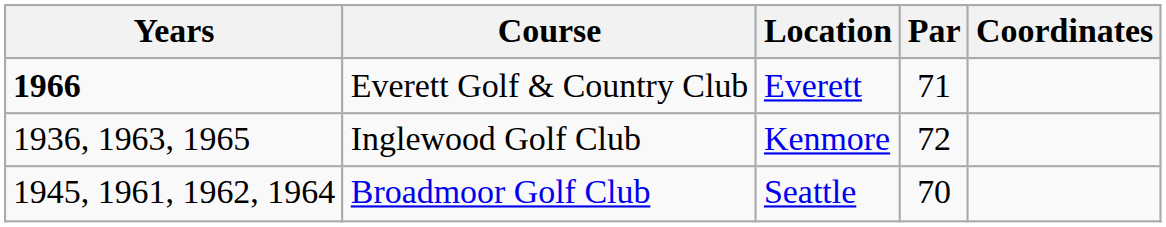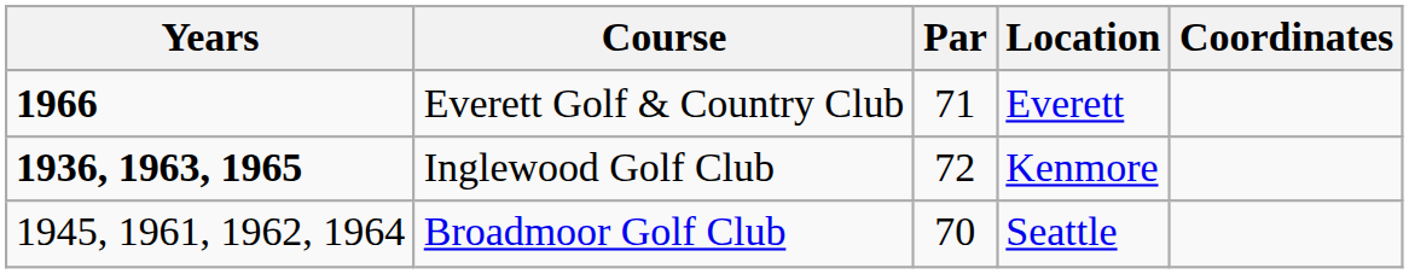 <table class="wikitable">
 <tr>
 <th>Years</th>
 <th>Course</th>
+<th>Par</th>
 <th>Location</th>
-<th>Par</th>
 <th>Coordinates</th>
 </tr>
 <tr>
 <td><strong>1966</strong></td>
 <td>Everett Golf & Country Club</td>
+<td align=center>71</td>
 <td><a href='#'>Everett</a></td>
-<td align=center>71</td>
 <td><small></small></td>
 </tr>
 <tr>
-<td>1936, 1963, 1965</td>
+<td><strong>1936, 1963, 1965</strong></td>
 <td>Inglewood Golf Club</td>
+<td align=center>72</td>
 <td><a href='#'>Kenmore</a></td>
-<td align=center>72</td>
 <td><small></small></td>
 </tr>
 <tr>
 <td>1945, 1961, 1962, 1964</td>
 <td><a href='#'>Broadmoor Golf Club</a></td>
+<td align=center>70</td>
 <td><a href='#'>Seattle</a></td>
-<td align=center>70</td>
 <td><small></small></td>
 </tr>
 </table>
